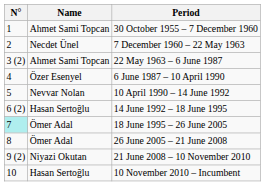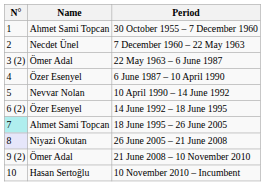 <table class="wikitable" style="text-align:left;font-size:95%;" cellpadding="0">
 <tr>
 <th>N°</th>
 <th>Name</th>
 <th>Period</th>
 </tr>
 <tr>
 <td>1</td>
 <td>Ahmet Sami Topcan</td>
 <td>30 October 1955 – 7 December 1960</td>
 </tr>
 <tr>
 <td>2</td>
 <td>Necdet Ünel</td>
 <td>7 December 1960 – 22 May 1963</td>
 </tr>
 <tr>
 <td>3 (2)</td>
-<td>Ahmet Sami Topcan</td>
+<td>Ömer Adal</td>
 <td>22 May 1963 – 6 June 1987</td>
 </tr>
 <tr>
 <td>4</td>
 <td>Özer Esenyel</td>
 <td>6 June 1987 – 10 April 1990</td>
 </tr>
 <tr>
 <td>5</td>
 <td>Nevvar Nolan</td>
 <td>10 April 1990 – 14 June 1992</td>
 </tr>
 <tr>
 <td>6 (2)</td>
-<td>Hasan Sertoğlu</td>
+<td>Özer Esenyel</td>
 <td>14 June 1992 – 18 June 1995</td>
 </tr>
 <tr>
 <td style="background: paleturquoise;">7</td>
-<td>Ömer Adal</td>
+<td>Ahmet Sami Topcan</td>
 <td>18 June 1995 – 26 June 2005</td>
 </tr>
 <tr>
-<td>8</td>
-<td>Ömer Adal</td>
+<td style="background: lavender;">8</td>
+<td>Niyazi Okutan</td>
 <td>26 June 2005 – 21 June 2008</td>
 </tr>
 <tr>
 <td>9 (2)</td>
-<td>Niyazi Okutan</td>
+<td>Ömer Adal</td>
 <td>21 June 2008 – 10 November 2010</td>
 </tr>
 <tr>
 <td>10</td>
 <td>Hasan Sertoğlu</td>
 <td>10 November 2010 – Incumbent</td>
 </tr>
 </table>
